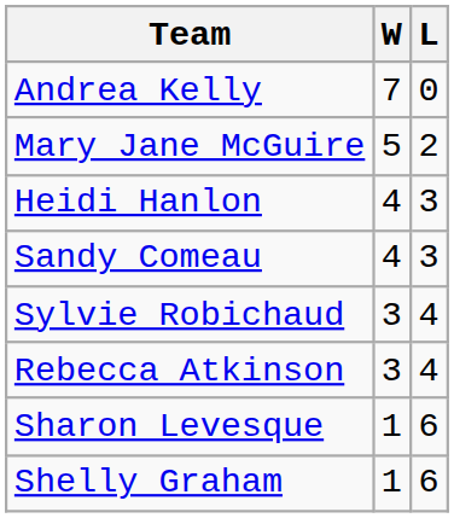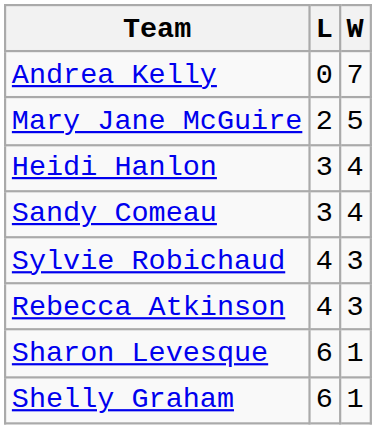 <table class="wikitable" border="1">
 <tr>
 <th>Team</th>
+<th>L</th>
 <th>W</th>
-<th>L</th>
 </tr>
 <tr>
 <td><a href='#'>Andrea Kelly</a></td>
+<td>0</td>
 <td>7</td>
-<td>0</td>
 </tr>
 <tr>
 <td><a href='#'>Mary Jane McGuire</a></td>
+<td>2</td>
 <td>5</td>
-<td>2</td>
 </tr>
 <tr>
 <td><a href='#'>Heidi Hanlon</a></td>
+<td>3</td>
+<td>4</td>
+</tr>
+<tr>
+<td><a href='#'>Sandy Comeau</a></td>
+<td>3</td>
+<td>4</td>
+</tr>
+<tr>
+<td><a href='#'>Sylvie Robichaud</a></td>
 <td>4</td>
 <td>3</td>
 </tr>
 <tr>
-<td><a href='#'>Sandy Comeau</a></td>
+<td><a href='#'>Rebecca Atkinson</a></td>
 <td>4</td>
 <td>3</td>
 </tr>
 <tr>
-<td><a href='#'>Sylvie Robichaud</a></td>
-<td>3</td>
-<td>4</td>
-</tr>
-<tr>
-<td><a href='#'>Rebecca Atkinson</a></td>
-<td>3</td>
-<td>4</td>
-</tr>
-<tr>
 <td><a href='#'>Sharon Levesque</a></td>
+<td>6</td>
 <td>1</td>
-<td>6</td>
 </tr>
 <tr>
 <td><a href='#'>Shelly Graham</a></td>
+<td>6</td>
 <td>1</td>
-<td>6</td>
 </tr>
 </table>
